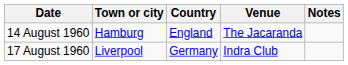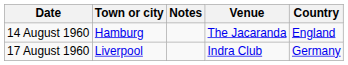 <table class="wikitable">
 <tr>
 <th>Date</th>
 <th>Town or city</th>
+<th>Notes</th>
+<th>Venue</th>
 <th>Country</th>
-<th>Venue</th>
-<th>Notes</th>
 </tr>
 <tr>
 <td>14 August 1960</td>
 <td><a href='#'>Hamburg</a></td>
+<td></td>
+<td><a href='#'>The Jacaranda</a></td>
 <td><a href='#'>England</a></td>
-<td><a href='#'>The Jacaranda</a></td>
-<td></td>
 </tr>
 <tr>
 <td>17 August 1960</td>
 <td><a href='#'>Liverpool</a></td>
+<td></td>
+<td><a href='#'>Indra Club</a></td>
 <td><a href='#'>Germany</a></td>
-<td><a href='#'>Indra Club</a></td>
-<td></td>
 </tr>
 </table>
